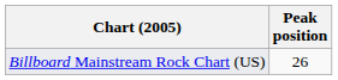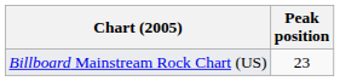 <table class="wikitable">
 <tr>
 <th>Chart (2005)</th>
 <th align="center">Peak<br>position</th>
 </tr>
 <tr>
 <td style='background: #EAECF0;' align="left"><a href='#'><em>Billboard</em> Mainstream Rock Chart</a> (US)</td>
-<td align="center">26</td>
+<td align="center">23</td>
 </tr>
 </table>
